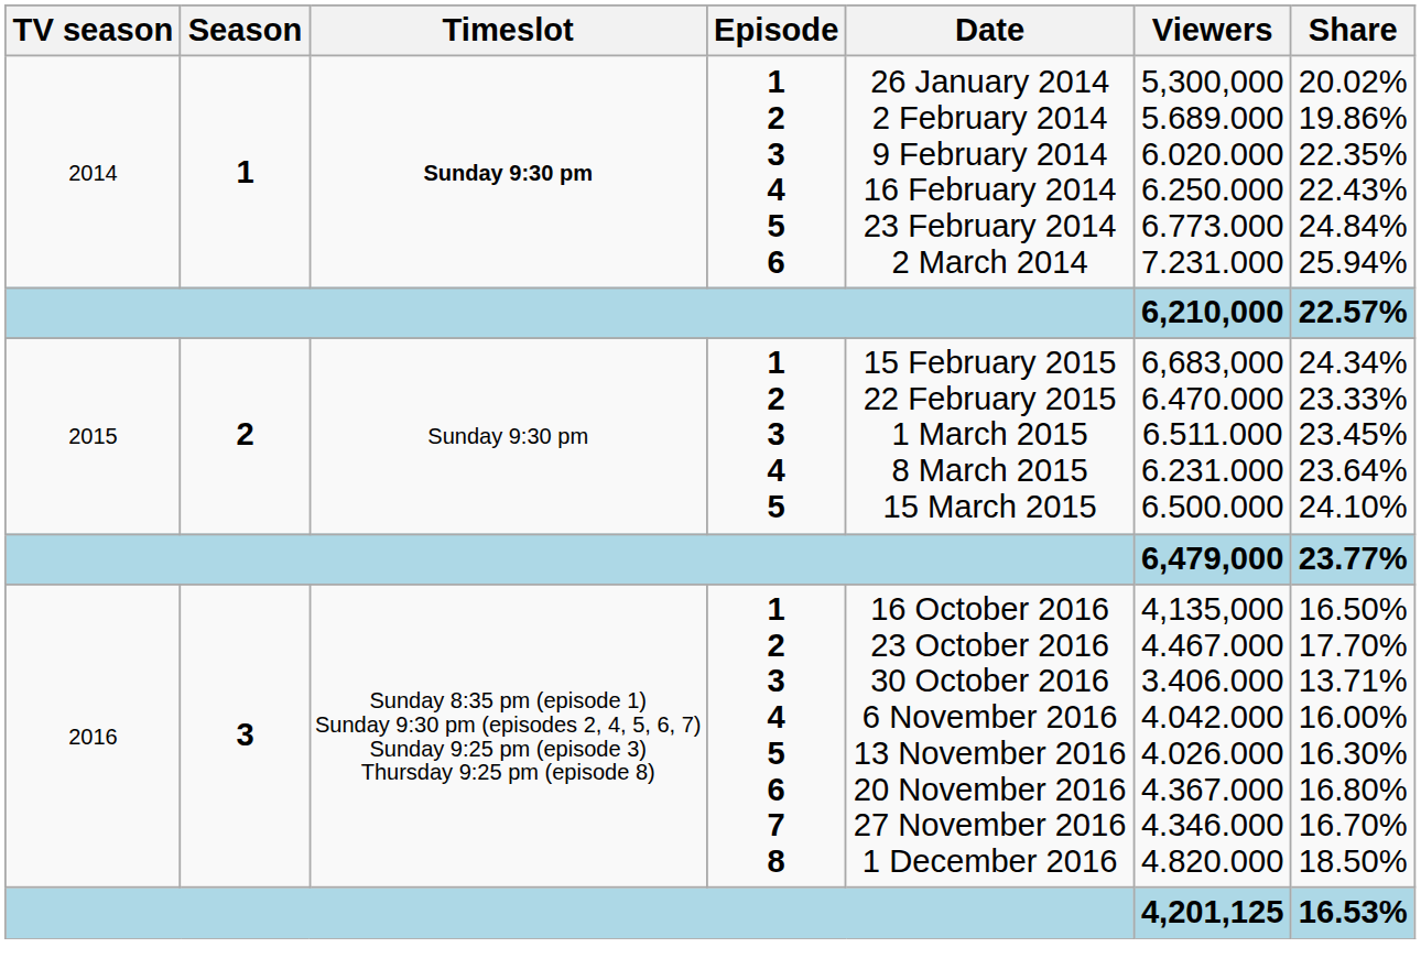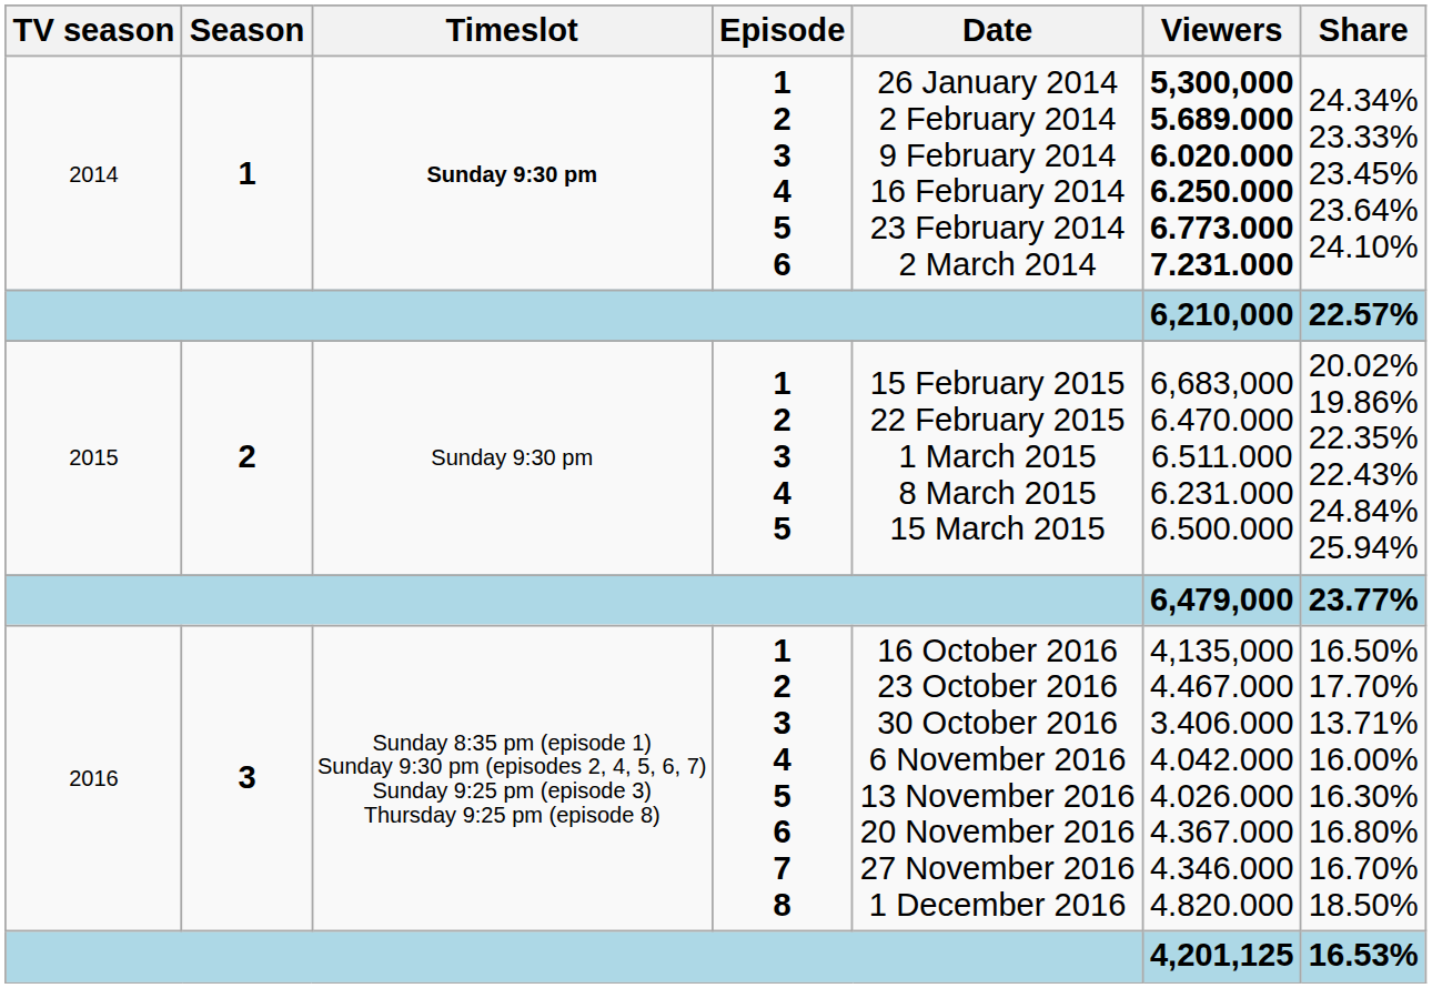 <table class="wikitable">
 <tr style="background:#e0e0e0;">
 <th>TV season</th>
 <th>Season</th>
 <th>Timeslot</th>
 <th>Episode</th>
 <th>Date</th>
 <th>Viewers</th>
 <th>Share</th>
 </tr>
 <tr style="background:#f9f9f9;color:black;">
 <td style="font-size:11px;text-align:center">2014</td>
 <th style="background:#F9F9F9;color:black;text-align:center">1</th>
 <td style="background:#F9F9F9;color:black;font-size:11px;font-weight:normal;text-align:center;line-height:110%"><strong>Sunday 9:30 pm</strong></td>
 <th style="background:#F9F9F9;color:black;text-align:center">1 <br> 2 <br> 3 <br> 4 <br> 5 <br> 6</th>
 <td style="background:#F9F9F9;color:black;text-align:center">26 January 2014 <br> 2 February 2014 <br> 9 February 2014 <br> 16 February 2014 <br> 23 February 2014 <br> 2 March 2014</td>
-<td style="text-align:center">5,300,000 <br> 5.689.000 <br> 6.020.000 <br> 6.250.000 <br> 6.773.000 <br> 7.231.000</td>
-<td style="text-align:center">20.02% <br> 19.86% <br> 22.35% <br> 22.43% <br> 24.84% <br> 25.94%</td>
+<td style="text-align:center"><strong>5,300,000 <br> 5.689.000 <br> 6.020.000 <br> 6.250.000 <br> 6.773.000 <br> 7.231.000</strong></td>
+<td style="text-align:center">24.34% <br> 23.33% <br> 23.45% <br> 23.64% <br> 24.10%</td>
 </tr>
 <tr>
 <td bgcolor="lightblue" colspan=5></td>
 <td bgcolor="lightblue"><strong>6,210,000</strong></td>
 <td bgcolor="lightblue"><strong>22.57%</strong></td>
 </tr>
 <tr style="background:#f9f9f9;color:black;">
 <td style="font-size:11px;text-align:center">2015</td>
 <th style="background:#F9F9F9;color:black;text-align:center">2</th>
 <td style="background:#F9F9F9;color:black;font-size:11px;font-weight:normal;text-align:center;line-height:110%">Sunday 9:30 pm</td>
 <th style="background:#F9F9F9;color:black;text-align:center">1 <br> 2 <br> 3 <br> 4 <br> 5</th>
 <td style="background:#F9F9F9;color:black;text-align:center">15 February 2015 <br> 22 February 2015 <br> 1 March 2015 <br> 8 March 2015 <br> 15 March 2015</td>
 <td style="text-align:center">6,683,000 <br> 6.470.000 <br> 6.511.000 <br> 6.231.000 <br> 6.500.000</td>
-<td style="text-align:center">24.34% <br> 23.33% <br> 23.45% <br> 23.64% <br> 24.10%</td>
+<td style="text-align:center">20.02% <br> 19.86% <br> 22.35% <br> 22.43% <br> 24.84% <br> 25.94%</td>
 </tr>
 <tr>
 <td bgcolor="lightblue" colspan=5></td>
 <td bgcolor="lightblue"><strong>6,479,000</strong></td>
 <td bgcolor="lightblue"><strong>23.77%</strong></td>
 </tr>
 <tr style="background:#f9f9f9;color:black;">
 <td style="font-size:11px;text-align:center">2016</td>
 <th style="background:#F9F9F9;color:black;text-align:center">3</th>
 <td style="background:#F9F9F9;color:black;font-size:11px;font-weight:normal;text-align:center;line-height:110%">Sunday 8:35 pm (episode 1) <br> Sunday 9:30 pm (episodes 2, 4, 5, 6, 7) <br> Sunday 9:25 pm (episode 3) <br> Thursday 9:25 pm (episode 8)</td>
 <th style="background:#F9F9F9;color:black;text-align:center">1 <br> 2 <br> 3 <br> 4 <br> 5 <br> 6 <br> 7 <br> 8</th>
 <td style="background:#F9F9F9;color:black;text-align:center">16 October 2016 <br> 23 October 2016 <br> 30 October 2016 <br> 6 November 2016 <br> 13 November 2016 <br> 20 November 2016 <br> 27 November 2016 <br> 1 December 2016</td>
 <td style="text-align:center">4,135,000 <br> 4.467.000 <br> 3.406.000 <br> 4.042.000 <br> 4.026.000 <br> 4.367.000 <br> 4.346.000 <br> 4.820.000</td>
 <td style="text-align:center">16.50% <br> 17.70% <br> 13.71% <br> 16.00% <br> 16.30% <br> 16.80% <br> 16.70% <br> 18.50%</td>
 </tr>
 <tr>
 <td bgcolor="lightblue" colspan=5></td>
 <td bgcolor="lightblue"><strong>4,201,125</strong></td>
 <td bgcolor="lightblue"><strong>16.53%</strong></td>
 </tr>
 </table>
